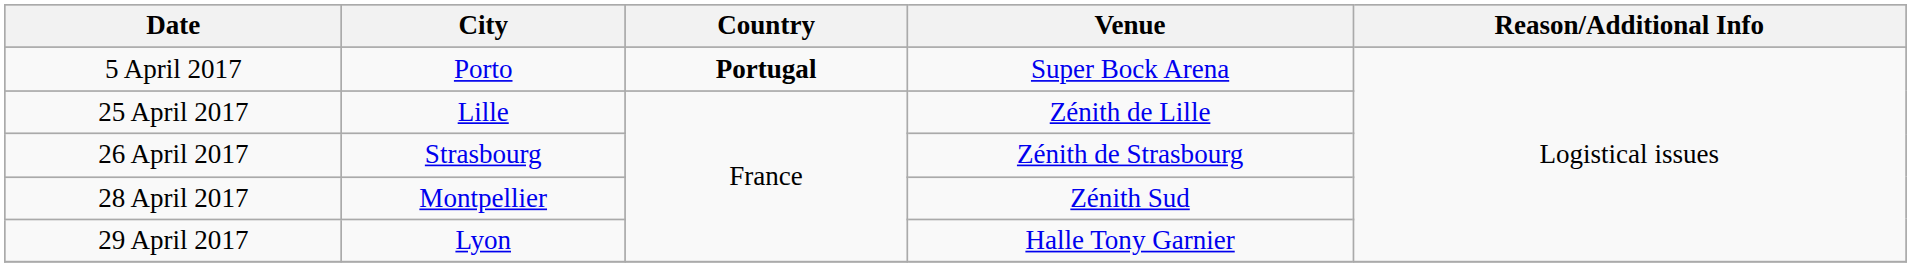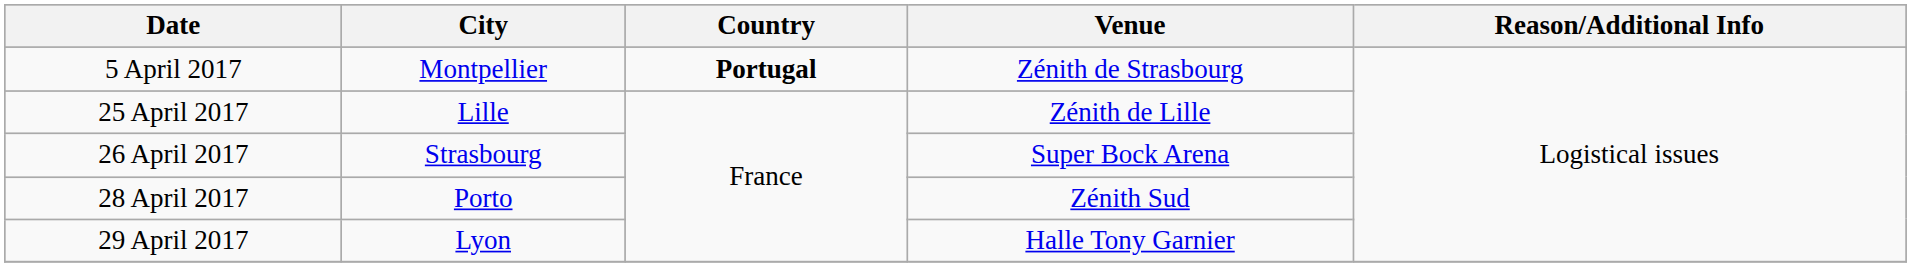 <table class="wikitable" style="text-align:center;">
 <tr>
 <th scope="col" style="width:12em;">Date</th>
 <th scope="col" style="width:10em;">City</th>
 <th scope="col" style="width:10em;">Country</th>
 <th scope="col" style="width:16em;">Venue</th>
 <th scope="col" style="width:20em;">Reason/Additional Info</th>
 </tr>
 <tr>
 <td>5 April 2017</td>
-<td><a href='#'>Porto</a></td>
+<td><a href='#'>Montpellier</a></td>
 <td><strong>Portugal</strong></td>
-<td><a href='#'>Super Bock Arena</a></td>
+<td><a href='#'>Zénith de Strasbourg</a></td>
 <td rowspan="5">Logistical issues</td>
 </tr>
 <tr>
 <td>25 April 2017</td>
 <td><a href='#'>Lille</a></td>
 <td rowspan="4">France</td>
 <td><a href='#'>Zénith de Lille</a></td>
 </tr>
 <tr>
 <td>26 April 2017</td>
 <td><a href='#'>Strasbourg</a></td>
-<td><a href='#'>Zénith de Strasbourg</a></td>
+<td><a href='#'>Super Bock Arena</a></td>
 </tr>
 <tr>
 <td>28 April 2017</td>
-<td><a href='#'>Montpellier</a></td>
+<td><a href='#'>Porto</a></td>
 <td><a href='#'>Zénith Sud</a></td>
 </tr>
 <tr>
 <td>29 April 2017</td>
 <td><a href='#'>Lyon</a></td>
 <td><a href='#'>Halle Tony Garnier</a></td>
 </tr>
 <tr>
 </tr>
 </table>
